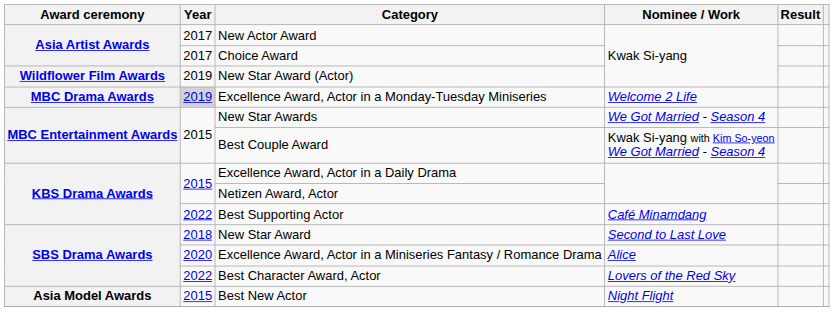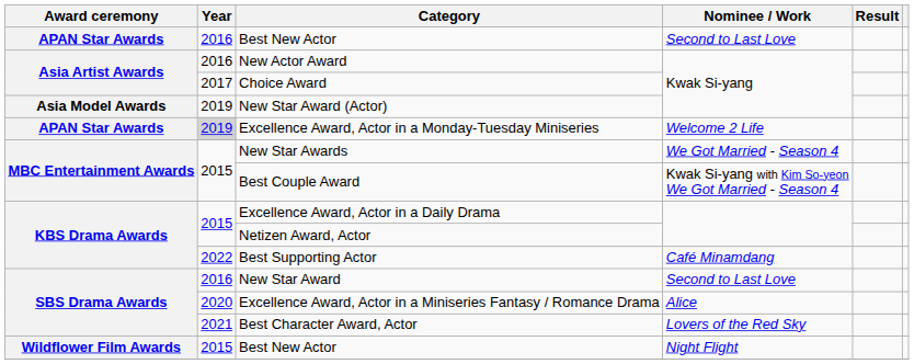 <table class="wikitable plainrowheaders sortable">
 <tr>
 <th scope="col">Award ceremony</th>
 <th scope="col">Year</th>
 <th scope="col">Category</th>
 <th scope="col">Nominee / Work</th>
 <th scope="col">Result</th>
 <th scope="col" class="unsortable"></th>
 </tr>
 <tr>
+<th scope="row"  rowspan="1"><a href='#'>APAN Star Awards</a></th>
+<td style="text-align:center" rowspan="1"><a href='#'>2016</a></td>
+<td>Best New Actor</td>
+<td rowspan="1"><em><a href='#'>Second to Last Love</a> </em></td>
+<td></td>
+<td style="text-align:center"></td>
+</tr>
+<tr>
 <th scope="row"  rowspan="2"><a href='#'>Asia Artist Awards</a></th>
-<td style="text-align:center" rowspan="1">2017</td>
+<td style="text-align:center" rowspan="1">2016</td>
 <td>New Actor Award</td>
 <td rowspan="3">Kwak Si-yang</td>
 <td></td>
 <td style="text-align:center"></td>
 </tr>
 <tr>
 <td style="text-align:center" rowspan="1">2017</td>
 <td>Choice Award</td>
 <td></td>
 <td style="text-align:center"></td>
 </tr>
 <tr>
-<th scope="row"  rowspan="1"><a href='#'>Wildflower Film Awards</a></th>
+<th scope="row"  rowspan="1">Asia Model Awards</th>
 <td style="text-align:center" rowspan="1">2019</td>
 <td>New Star Award (Actor)</td>
 <td></td>
 <td style="text-align:center"></td>
 </tr>
 <tr>
-<th scope="row"  rowspan="1"><a href='#'>MBC Drama Awards</a></th>
+<th scope="row"  rowspan="1"><a href='#'>APAN Star Awards</a></th>
 <td style="background: lightgrey; text-align:center" rowspan="1"><a href='#'>2019</a></td>
 <td>Excellence Award, Actor in a Monday-Tuesday Miniseries</td>
 <td><em><a href='#'>Welcome 2 Life</a></em></td>
 <td></td>
 <td style="text-align:center"></td>
 </tr>
 <tr>
 <th scope="row"  rowspan="2"><a href='#'>MBC Entertainment Awards</a></th>
 <td style="text-align:center" rowspan="2">2015</td>
 <td>New Star Awards</td>
 <td><em><a href='#'>We Got Married</a> - <a href='#'>Season 4</a></em></td>
 <td></td>
 <td style="text-align:center"></td>
 </tr>
 <tr>
 <td>Best Couple Award</td>
 <td>Kwak Si-yang <small>with <a href='#'>Kim So-yeon</a></small> <br> <em><a href='#'>We Got Married</a> - <a href='#'>Season 4</a></em></td>
 <td></td>
 <td style="text-align:center"></td>
 </tr>
 <tr>
 <th scope="row"  rowspan="3"><a href='#'>KBS Drama Awards</a></th>
 <td style="text-align:center" rowspan="2"><a href='#'>2015</a></td>
 <td>Excellence Award, Actor in a Daily Drama</td>
 <td rowspan="2"><em></em></td>
 <td></td>
 <td style="text-align:center"></td>
 </tr>
 <tr>
 <td>Netizen Award, Actor</td>
 <td></td>
 <td style="text-align:center"></td>
 </tr>
 <tr>
 <td style="text-align:center"><a href='#'>2022</a></td>
 <td>Best Supporting Actor</td>
 <td><em><a href='#'>Café Minamdang</a></em></td>
 <td></td>
 <td style="text-align:center"></td>
 </tr>
 <tr>
 <th scope="row"  rowspan="3"><a href='#'>SBS Drama Awards</a></th>
-<td style="text-align:center" rowspan="1"><a href='#'>2018</a></td>
+<td style="text-align:center" rowspan="1"><a href='#'>2016</a></td>
 <td>New Star Award</td>
 <td><em><a href='#'>Second to Last Love</a></em></td>
 <td></td>
 <td style="text-align:center"></td>
 </tr>
 <tr>
 <td style="text-align:center" rowspan="1"><a href='#'>2020</a></td>
 <td>Excellence Award, Actor in a Miniseries Fantasy / Romance Drama</td>
 <td><em><a href='#'>Alice</a></em></td>
 <td></td>
 <td style="text-align:center"></td>
 </tr>
 <tr>
-<td style="text-align:center" rowspan="1"><a href='#'>2022</a></td>
+<td style="text-align:center" rowspan="1"><a href='#'>2021</a></td>
 <td>Best Character Award, Actor</td>
 <td><em><a href='#'>Lovers of the Red Sky</a></em></td>
 <td></td>
 <td style="text-align:center"></td>
 </tr>
 <tr>
-<th scope="row"  rowspan="1">Asia Model Awards</th>
+<th scope="row"  rowspan="1"><a href='#'>Wildflower Film Awards</a></th>
 <td style="text-align:center" rowspan="1"><a href='#'>2015</a></td>
 <td>Best New Actor</td>
 <td><em><a href='#'>Night Flight</a></em></td>
 <td></td>
 <td style="text-align:center"></td>
 </tr>
 <tr>
 </tr>
 </table>
